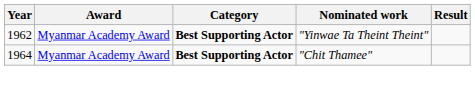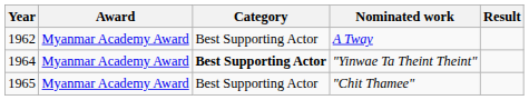 <table class="wikitable" style="font-size: 95%">
 <tr>
 <th>Year</th>
 <th>Award</th>
 <th>Category</th>
 <th>Nominated work</th>
 <th>Result</th>
 </tr>
 <tr>
 <td>1962</td>
 <td><a href='#'>Myanmar Academy Award</a></td>
-<td><strong>Best Supporting Actor</strong></td>
-<td><em>"Yinwae Ta Theint Theint"</em></td>
+<td>Best Supporting Actor</td>
+<td><em><a href='#'>A Tway</a></em></td>
 <td></td>
 </tr>
 <tr>
 <td>1964</td>
 <td><a href='#'>Myanmar Academy Award</a></td>
 <td><strong>Best Supporting Actor</strong></td>
+<td><em>"Yinwae Ta Theint Theint"</em></td>
+<td></td>
+</tr>
+<tr>
+<td>1965</td>
+<td><a href='#'>Myanmar Academy Award</a></td>
+<td>Best Supporting Actor</td>
 <td><em>"Chit Thamee"</em></td>
 <td></td>
 </tr>
 </table>
